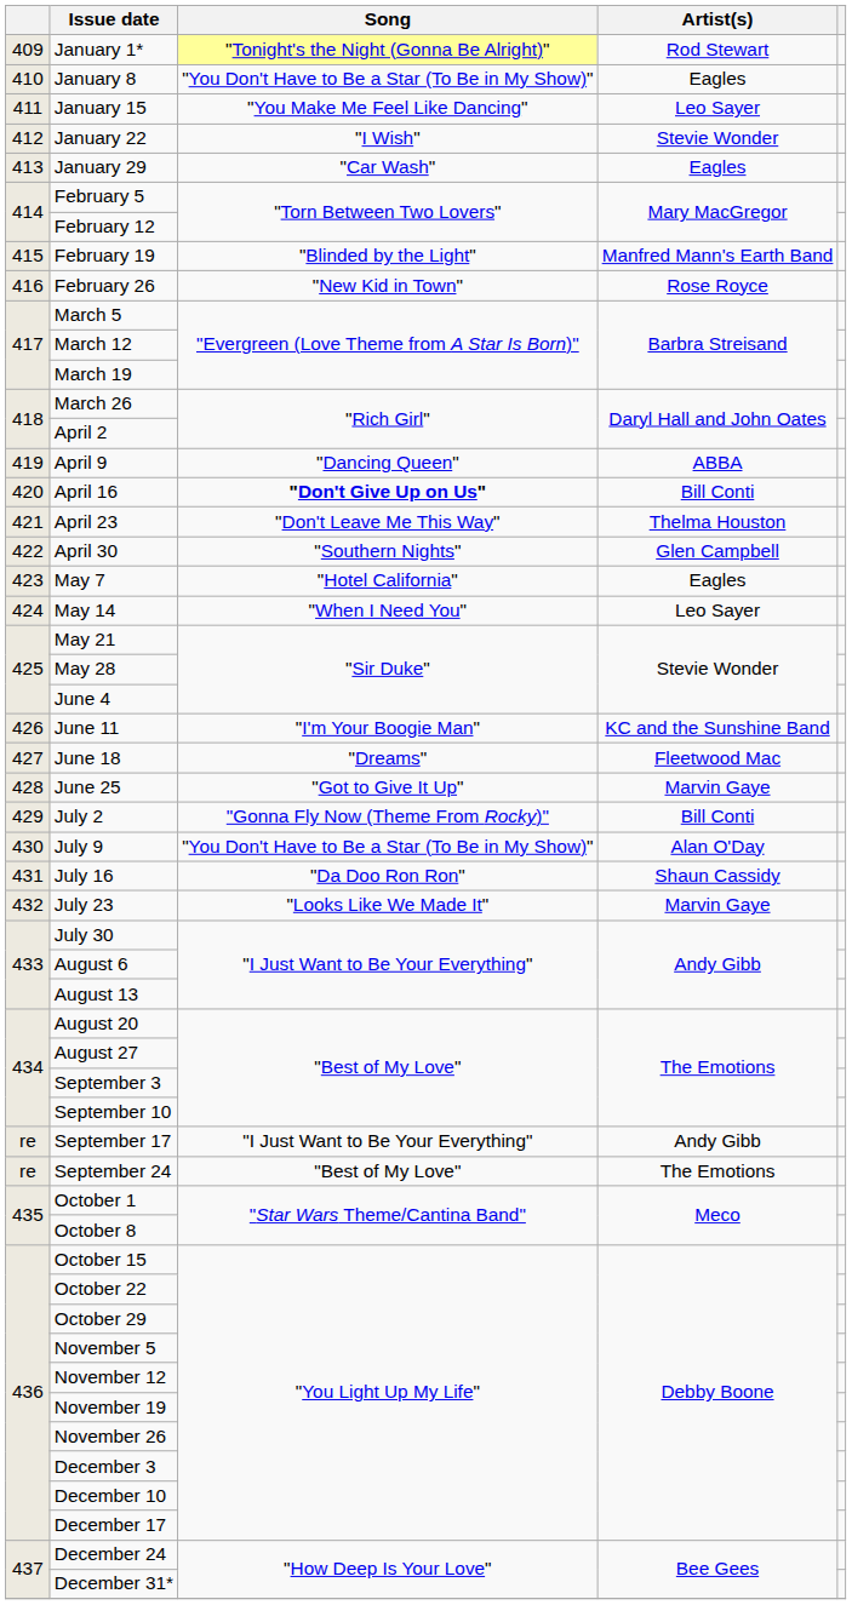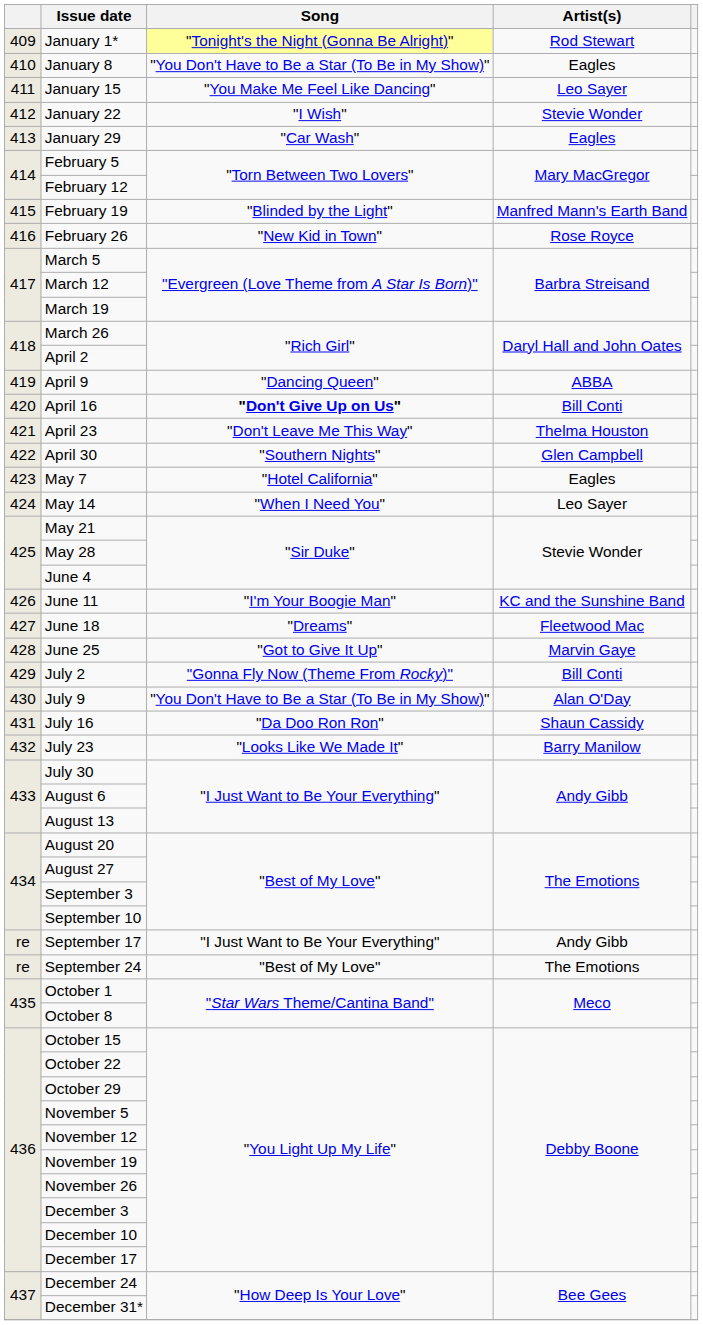 <table class="wikitable">
 <tr>
 <th width=31></th>
 <th>Issue date</th>
 <th>Song</th>
 <th>Artist(s)</th>
 <th></th>
 </tr>
 <tr>
 <td align="center" bgcolor=EDEAE0>409</td>
 <td>January 1*</td>
 <td bgcolor=#FFFF99 align="center">"<a href='#'>Tonight's the Night (Gonna Be Alright)</a>"</td>
 <td align="center"><a href='#'>Rod Stewart</a></td>
 <td align="center"></td>
 </tr>
 <tr>
 <td align="center" bgcolor=EDEAE0>410</td>
 <td>January 8</td>
 <td align="center">"<a href='#'>You Don't Have to Be a Star (To Be in My Show)</a>"</td>
 <td align="center">Eagles</td>
 <td align="center"></td>
 </tr>
 <tr>
 <td align="center" bgcolor=EDEAE0>411</td>
 <td>January 15</td>
 <td align="center">"<a href='#'>You Make Me Feel Like Dancing</a>"</td>
 <td align="center"><a href='#'>Leo Sayer</a></td>
 <td align="center"></td>
 </tr>
 <tr>
 <td align="center" bgcolor=EDEAE0>412</td>
 <td>January 22</td>
 <td align="center">"<a href='#'>I Wish</a>"</td>
 <td align="center"><a href='#'>Stevie Wonder</a></td>
 <td align="center"></td>
 </tr>
 <tr>
 <td align="center" bgcolor=EDEAE0>413</td>
 <td>January 29</td>
 <td align="center">"<a href='#'>Car Wash</a>"</td>
 <td align="center"><a href='#'>Eagles</a></td>
 <td align="center"></td>
 </tr>
 <tr>
 <td align="center" bgcolor=EDEAE0 rowspan=2>414</td>
 <td>February 5</td>
 <td align="center" rowspan="2">"<a href='#'>Torn Between Two Lovers</a>"</td>
 <td align="center" rowspan="2"><a href='#'>Mary MacGregor</a></td>
 <td align="center"></td>
 </tr>
 <tr>
 <td>February 12</td>
 <td align="center"></td>
 </tr>
 <tr>
 <td align="center" bgcolor=EDEAE0>415</td>
 <td>February 19</td>
 <td align="center">"<a href='#'>Blinded by the Light</a>"</td>
 <td align="center"><a href='#'>Manfred Mann's Earth Band</a></td>
 <td align="center"></td>
 </tr>
 <tr>
 <td align="center" bgcolor=EDEAE0>416</td>
 <td>February 26</td>
 <td align="center">"<a href='#'>New Kid in Town</a>"</td>
 <td align="center"><a href='#'>Rose Royce</a></td>
 <td align="center"></td>
 </tr>
 <tr>
 <td align="center" bgcolor=EDEAE0 rowspan=3>417</td>
 <td>March 5</td>
 <td align="center" rowspan="3"><a href='#'>"Evergreen (Love Theme from <em>A Star Is Born</em>)"</a></td>
 <td align="center" rowspan="3"><a href='#'>Barbra Streisand</a></td>
 <td align="center"></td>
 </tr>
 <tr>
 <td>March 12</td>
 <td align="center"></td>
 </tr>
 <tr>
 <td>March 19</td>
 <td align="center"></td>
 </tr>
 <tr>
 <td align="center" bgcolor=EDEAE0 rowspan=2>418</td>
 <td>March 26</td>
 <td align="center" rowspan="2">"<a href='#'>Rich Girl</a>"</td>
 <td align="center" rowspan="2"><a href='#'>Daryl Hall and John Oates</a></td>
 <td align="center"></td>
 </tr>
 <tr>
 <td>April 2</td>
 <td align="center"></td>
 </tr>
 <tr>
 <td align="center" bgcolor=EDEAE0>419</td>
 <td>April 9</td>
 <td align="center">"<a href='#'>Dancing Queen</a>"</td>
 <td align="center"><a href='#'>ABBA</a></td>
 <td align="center"></td>
 </tr>
 <tr>
 <td align="center" bgcolor=EDEAE0>420</td>
 <td>April 16</td>
 <td align="center"><strong>"<a href='#'>Don't Give Up on Us</a>"</strong></td>
 <td align="center"><a href='#'>Bill Conti</a></td>
 <td align="center"></td>
 </tr>
 <tr>
 <td align="center" bgcolor=EDEAE0>421</td>
 <td>April 23</td>
 <td align="center">"<a href='#'>Don't Leave Me This Way</a>"</td>
 <td align="center"><a href='#'>Thelma Houston</a></td>
 <td align="center"></td>
 </tr>
 <tr>
 <td align="center" bgcolor=EDEAE0>422</td>
 <td>April 30</td>
 <td align="center">"<a href='#'>Southern Nights</a>"</td>
 <td align="center"><a href='#'>Glen Campbell</a></td>
 <td align="center"></td>
 </tr>
 <tr>
 <td align="center" bgcolor=EDEAE0>423</td>
 <td>May 7</td>
 <td align="center">"<a href='#'>Hotel California</a>"</td>
 <td align="center">Eagles</td>
 <td align="center"></td>
 </tr>
 <tr>
 <td align="center" bgcolor=EDEAE0>424</td>
 <td>May 14</td>
 <td align="center">"<a href='#'>When I Need You</a>"</td>
 <td align="center">Leo Sayer</td>
 <td align="center"></td>
 </tr>
 <tr>
 <td align="center" bgcolor=EDEAE0 rowspan=3>425</td>
 <td>May 21</td>
 <td align="center" rowspan="3">"<a href='#'>Sir Duke</a>"</td>
 <td align="center" rowspan="3">Stevie Wonder</td>
 <td align="center"></td>
 </tr>
 <tr>
 <td>May 28</td>
 <td align="center"></td>
 </tr>
 <tr>
 <td>June 4</td>
 <td align="center"></td>
 </tr>
 <tr>
 <td align="center" bgcolor=EDEAE0>426</td>
 <td>June 11</td>
 <td align="center">"<a href='#'>I'm Your Boogie Man</a>"</td>
 <td align="center"><a href='#'>KC and the Sunshine Band</a></td>
 <td align="center"></td>
 </tr>
 <tr>
 <td align="center" bgcolor=EDEAE0>427</td>
 <td>June 18</td>
 <td align="center">"<a href='#'>Dreams</a>"</td>
 <td align="center"><a href='#'>Fleetwood Mac</a></td>
 <td align="center"></td>
 </tr>
 <tr>
 <td align="center" bgcolor=EDEAE0>428</td>
 <td>June 25</td>
 <td align="center">"<a href='#'>Got to Give It Up</a>"</td>
 <td align="center"><a href='#'>Marvin Gaye</a></td>
 <td align="center"></td>
 </tr>
 <tr>
 <td align="center" bgcolor=EDEAE0>429</td>
 <td>July 2</td>
 <td align="center"><a href='#'>"Gonna Fly Now (Theme From <em>Rocky</em>)"</a></td>
 <td align="center"><a href='#'>Bill Conti</a></td>
 <td align="center"></td>
 </tr>
 <tr>
 <td align="center" bgcolor=EDEAE0>430</td>
 <td>July 9</td>
 <td align="center">"<a href='#'>You Don't Have to Be a Star (To Be in My Show)</a>"</td>
 <td align="center"><a href='#'>Alan O'Day</a></td>
 <td align="center"></td>
 </tr>
 <tr>
 <td align="center" bgcolor=EDEAE0>431</td>
 <td>July 16</td>
 <td align="center">"<a href='#'>Da Doo Ron Ron</a>"</td>
 <td align="center"><a href='#'>Shaun Cassidy</a></td>
 <td align="center"></td>
 </tr>
 <tr>
 <td align="center" bgcolor=EDEAE0>432</td>
 <td>July 23</td>
 <td align="center">"<a href='#'>Looks Like We Made It</a>"</td>
-<td align="center"><a href='#'>Marvin Gaye</a></td>
+<td align="center"><a href='#'>Barry Manilow</a></td>
 <td align="center"></td>
 </tr>
 <tr>
 <td align="center" bgcolor=EDEAE0 rowspan=3>433</td>
 <td>July 30</td>
 <td align="center" rowspan="3">"<a href='#'>I Just Want to Be Your Everything</a>"</td>
 <td align="center" rowspan="3"><a href='#'>Andy Gibb</a></td>
 <td align="center"></td>
 </tr>
 <tr>
 <td>August 6</td>
 <td align="center"></td>
 </tr>
 <tr>
 <td>August 13</td>
 <td align="center"></td>
 </tr>
 <tr>
 <td align="center" bgcolor=EDEAE0 rowspan=4>434</td>
 <td>August 20</td>
 <td align="center" rowspan="4">"<a href='#'>Best of My Love</a>"</td>
 <td align="center" rowspan="4"><a href='#'>The Emotions</a></td>
 <td align="center"></td>
 </tr>
 <tr>
 <td>August 27</td>
 <td align="center"></td>
 </tr>
 <tr>
 <td>September 3</td>
 <td align="center"></td>
 </tr>
 <tr>
 <td>September 10</td>
 <td align="center"></td>
 </tr>
 <tr>
 <td align="center" bgcolor=EDEAE0>re</td>
 <td>September 17</td>
 <td align="center">"I Just Want to Be Your Everything"</td>
 <td align="center">Andy Gibb</td>
 <td align="center"></td>
 </tr>
 <tr>
 <td align="center" bgcolor=EDEAE0>re</td>
 <td>September 24</td>
 <td align="center">"Best of My Love"</td>
 <td align="center">The Emotions</td>
 <td align="center"></td>
 </tr>
 <tr>
 <td align="center" bgcolor=EDEAE0 rowspan=2>435</td>
 <td>October 1</td>
 <td align="center" rowspan="2"><a href='#'>"<em>Star Wars</em> Theme/Cantina Band"</a></td>
 <td align="center" rowspan="2"><a href='#'>Meco</a></td>
 <td align="center"></td>
 </tr>
 <tr>
 <td>October 8</td>
 <td align="center"></td>
 </tr>
 <tr>
 <td align="center" bgcolor=EDEAE0 rowspan=10>436</td>
 <td>October 15</td>
 <td align="center" rowspan="10">"<a href='#'>You Light Up My Life</a>"</td>
 <td align="center" rowspan="10"><a href='#'>Debby Boone</a></td>
 <td align="center"></td>
 </tr>
 <tr>
 <td>October 22</td>
 <td align="center"></td>
 </tr>
 <tr>
 <td>October 29</td>
 <td align="center"></td>
 </tr>
 <tr>
 <td>November 5</td>
 <td align="center"></td>
 </tr>
 <tr>
 <td>November 12</td>
 <td align="center"></td>
 </tr>
 <tr>
 <td>November 19</td>
 <td align="center"></td>
 </tr>
 <tr>
 <td>November 26</td>
 <td align="center"></td>
 </tr>
 <tr>
 <td>December 3</td>
 <td align="center"></td>
 </tr>
 <tr>
 <td>December 10</td>
 <td align="center"></td>
 </tr>
 <tr>
 <td>December 17</td>
 <td align="center"></td>
 </tr>
 <tr>
 <td align="center" bgcolor=EDEAE0 rowspan=2>437</td>
 <td>December 24</td>
 <td align="center" rowspan="2">"<a href='#'>How Deep Is Your Love</a>"</td>
 <td align="center" rowspan="2"><a href='#'>Bee Gees</a></td>
 <td align="center"></td>
 </tr>
 <tr>
 <td>December 31*</td>
 <td align="center"></td>
 </tr>
 <tr>
 </tr>
 </table>
